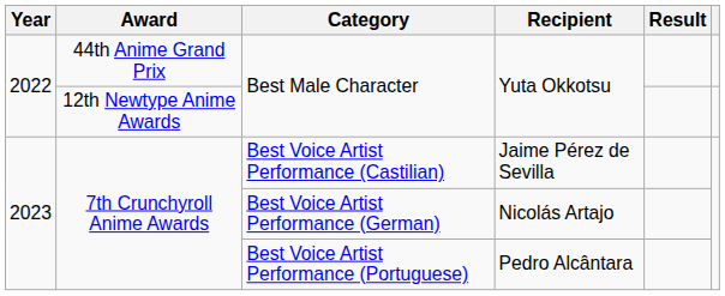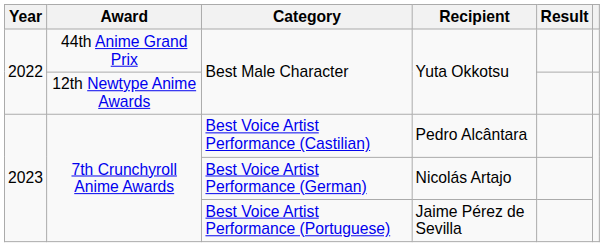 <table class="wikitable plainrowheaders sortable">
 <tr>
 <th scope="col">Year</th>
 <th scope="col">Award</th>
 <th scope="col">Category</th>
 <th scope="col">Recipient</th>
 <th scope="col">Result</th>
 <th scope="col" class="unsortable"></th>
 </tr>
 <tr>
 <td rowspan="2" align="center">2022</td>
 <td align="center">44th <a href='#'>Anime Grand Prix</a></td>
 <td rowspan="2">Best Male Character</td>
 <td rowspan="2">Yuta Okkotsu</td>
 <td></td>
 <td style="text-align:center;"></td>
 </tr>
 <tr>
 <td align="center">12th <a href='#'>Newtype Anime Awards</a></td>
 <td></td>
 <td style="text-align:center;"></td>
 </tr>
 <tr>
 <td rowspan="3" align="center">2023</td>
 <td rowspan="3" align="center"><a href='#'>7th Crunchyroll Anime Awards</a></td>
 <td><a href='#'>Best Voice Artist Performance (Castilian)</a></td>
-<td>Jaime Pérez de Sevilla </td>
+<td>Pedro Alcântara </td>
 <td></td>
 <td rowspan="3" style="text-align:center;"></td>
 </tr>
 <tr>
 <td><a href='#'>Best Voice Artist Performance (German)</a></td>
 <td>Nicolás Artajo </td>
 <td></td>
 </tr>
 <tr>
 <td><a href='#'>Best Voice Artist Performance (Portuguese)</a></td>
-<td>Pedro Alcântara </td>
+<td>Jaime Pérez de Sevilla </td>
 <td></td>
 </tr>
 </table>
